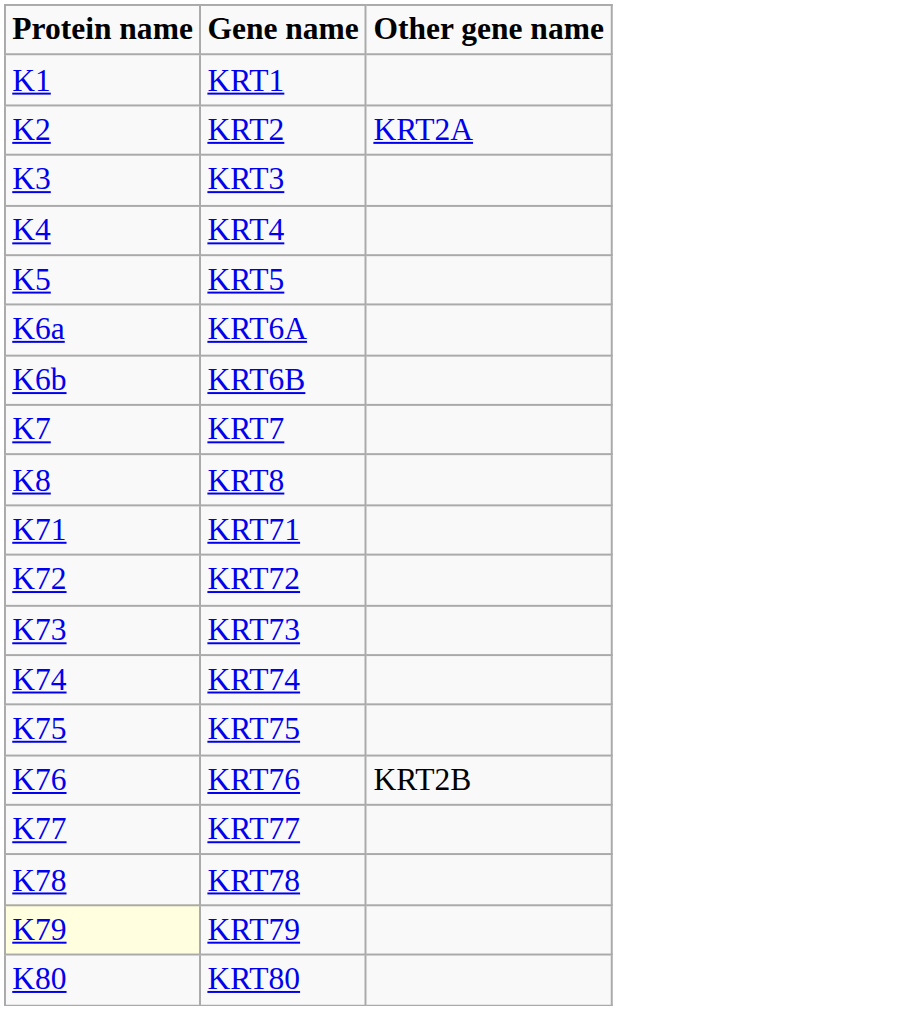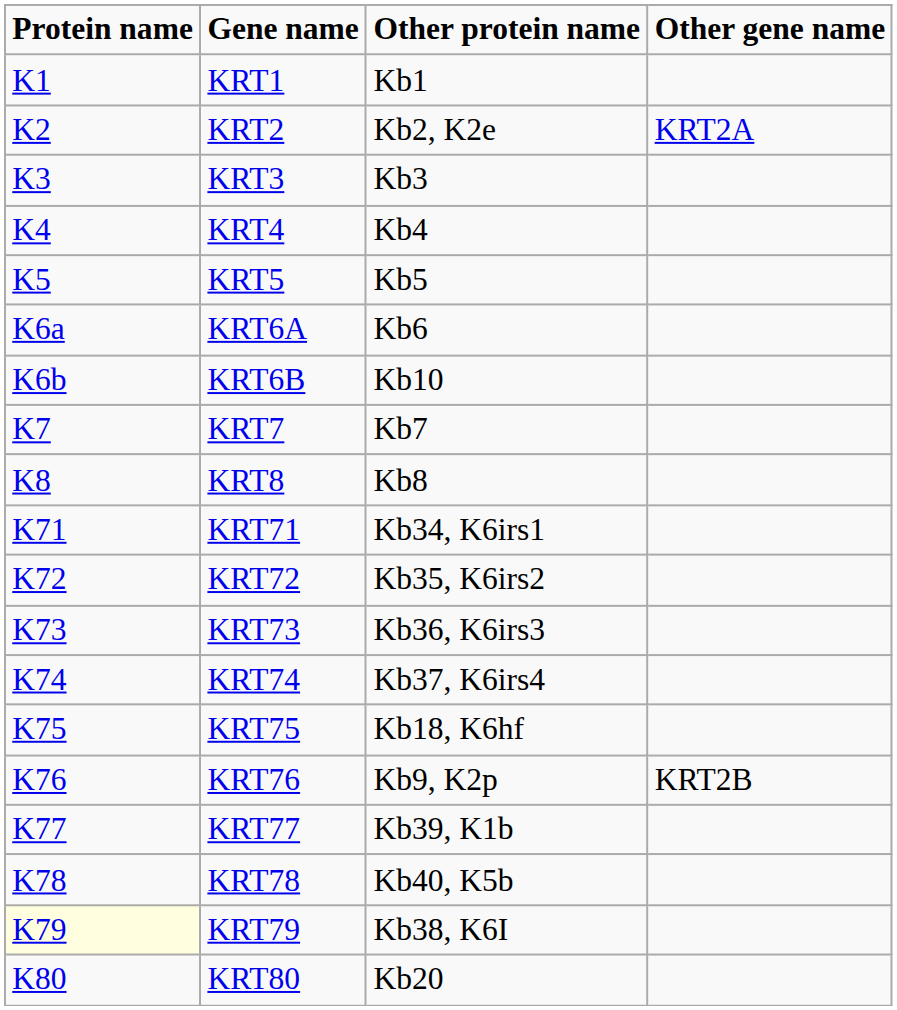 <table class="wikitable">
 <tr>
 <td><strong>Protein name</strong></td>
 <td><strong>Gene name</strong></td>
+<td><strong>Other protein name</strong></td>
 <td><strong>Other gene name</strong></td>
 </tr>
 <tr>
 <td><a href='#'>K1</a></td>
 <td><a href='#'>KRT1</a></td>
+<td>Kb1</td>
 <td></td>
 </tr>
 <tr>
 <td><a href='#'>K2</a></td>
 <td><a href='#'>KRT2</a></td>
+<td>Kb2, K2e</td>
 <td><a href='#'>KRT2A</a></td>
 </tr>
 <tr>
 <td><a href='#'>K3</a></td>
 <td><a href='#'>KRT3</a></td>
+<td>Kb3</td>
 <td></td>
 </tr>
 <tr>
 <td><a href='#'>K4</a></td>
 <td><a href='#'>KRT4</a></td>
+<td>Kb4</td>
 <td></td>
 </tr>
 <tr>
 <td><a href='#'>K5</a></td>
 <td><a href='#'>KRT5</a></td>
+<td>Kb5</td>
 <td></td>
 </tr>
 <tr>
 <td><a href='#'>K6a</a></td>
 <td><a href='#'>KRT6A</a></td>
+<td>Kb6</td>
 <td></td>
 </tr>
 <tr>
 <td><a href='#'>K6b</a></td>
 <td><a href='#'>KRT6B</a></td>
+<td>Kb10</td>
 <td></td>
 </tr>
 <tr>
 <td><a href='#'>K7</a></td>
 <td><a href='#'>KRT7</a></td>
+<td>Kb7</td>
 <td></td>
 </tr>
 <tr>
 <td><a href='#'>K8</a></td>
 <td><a href='#'>KRT8</a></td>
+<td>Kb8</td>
 <td></td>
 </tr>
 <tr>
 <td><a href='#'>K71</a></td>
 <td><a href='#'>KRT71</a></td>
+<td>Kb34, K6irs1</td>
 <td></td>
 </tr>
 <tr>
 <td><a href='#'>K72</a></td>
 <td><a href='#'>KRT72</a></td>
+<td>Kb35, K6irs2</td>
 <td></td>
 </tr>
 <tr>
 <td><a href='#'>K73</a></td>
 <td><a href='#'>KRT73</a></td>
+<td>Kb36, K6irs3</td>
 <td></td>
 </tr>
 <tr>
 <td><a href='#'>K74</a></td>
 <td><a href='#'>KRT74</a></td>
+<td>Kb37, K6irs4</td>
 <td></td>
 </tr>
 <tr>
 <td><a href='#'>K75</a></td>
 <td><a href='#'>KRT75</a></td>
+<td>Kb18, K6hf</td>
 <td></td>
 </tr>
 <tr>
 <td><a href='#'>K76</a></td>
 <td><a href='#'>KRT76</a></td>
+<td>Kb9, K2p</td>
 <td>KRT2B</td>
 </tr>
 <tr>
 <td><a href='#'>K77</a></td>
 <td><a href='#'>KRT77</a></td>
+<td>Kb39, K1b</td>
 <td></td>
 </tr>
 <tr>
 <td><a href='#'>K78</a></td>
 <td><a href='#'>KRT78</a></td>
+<td>Kb40, K5b</td>
 <td></td>
 </tr>
 <tr>
 <td style="background: lightyellow;"><a href='#'>K79</a></td>
 <td><a href='#'>KRT79</a></td>
+<td>Kb38, K6I</td>
 <td></td>
 </tr>
 <tr>
 <td><a href='#'>K80</a></td>
 <td><a href='#'>KRT80</a></td>
+<td>Kb20</td>
 <td></td>
 </tr>
 </table>
